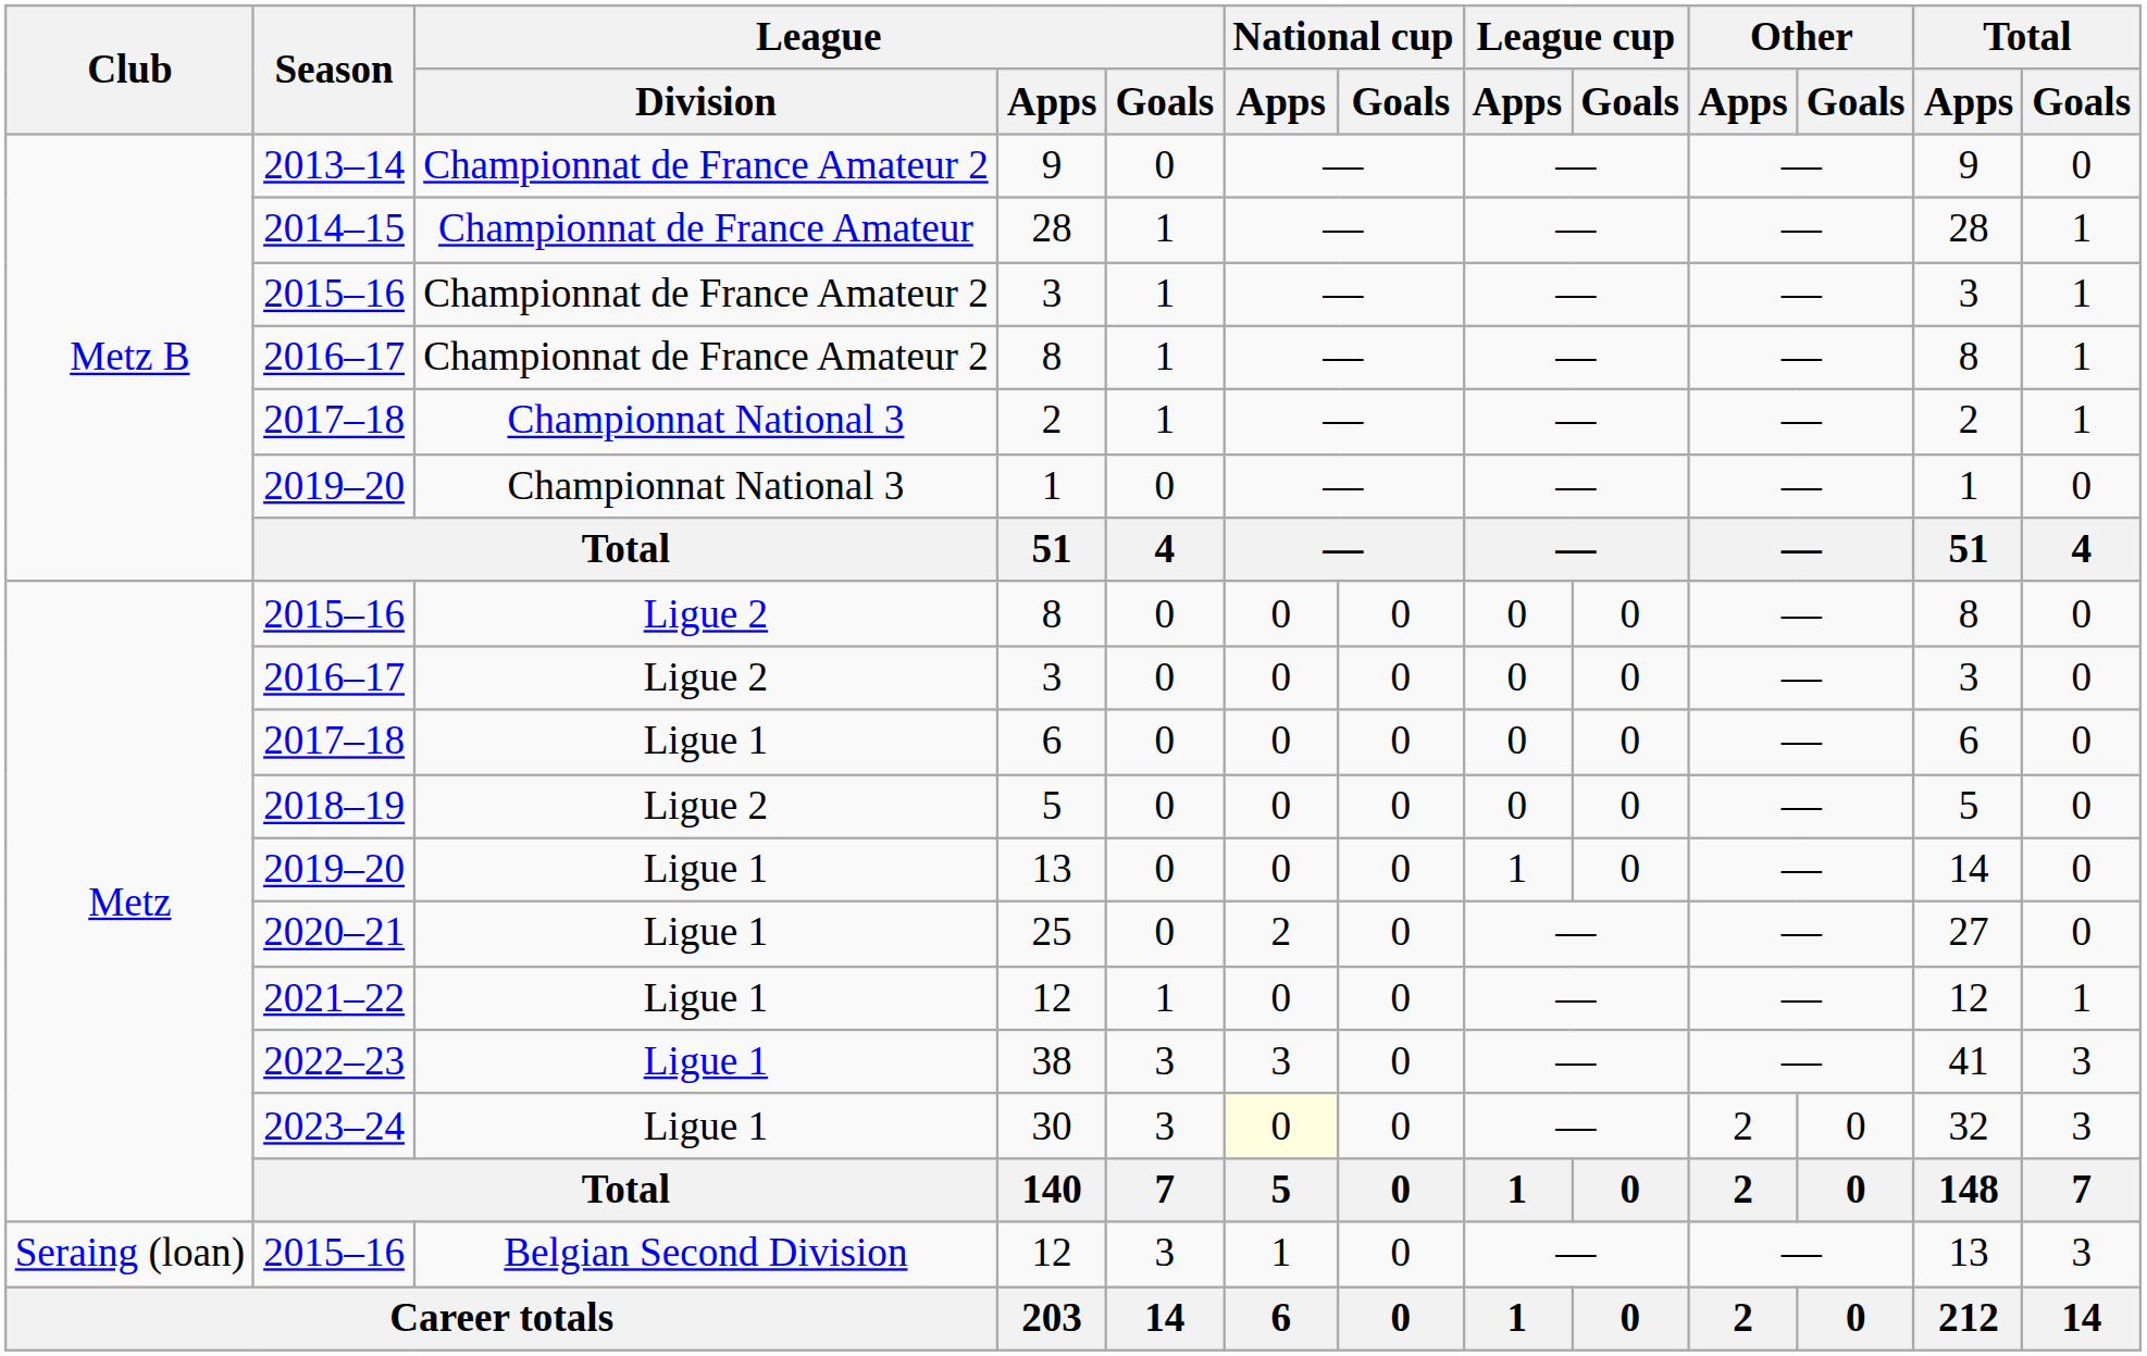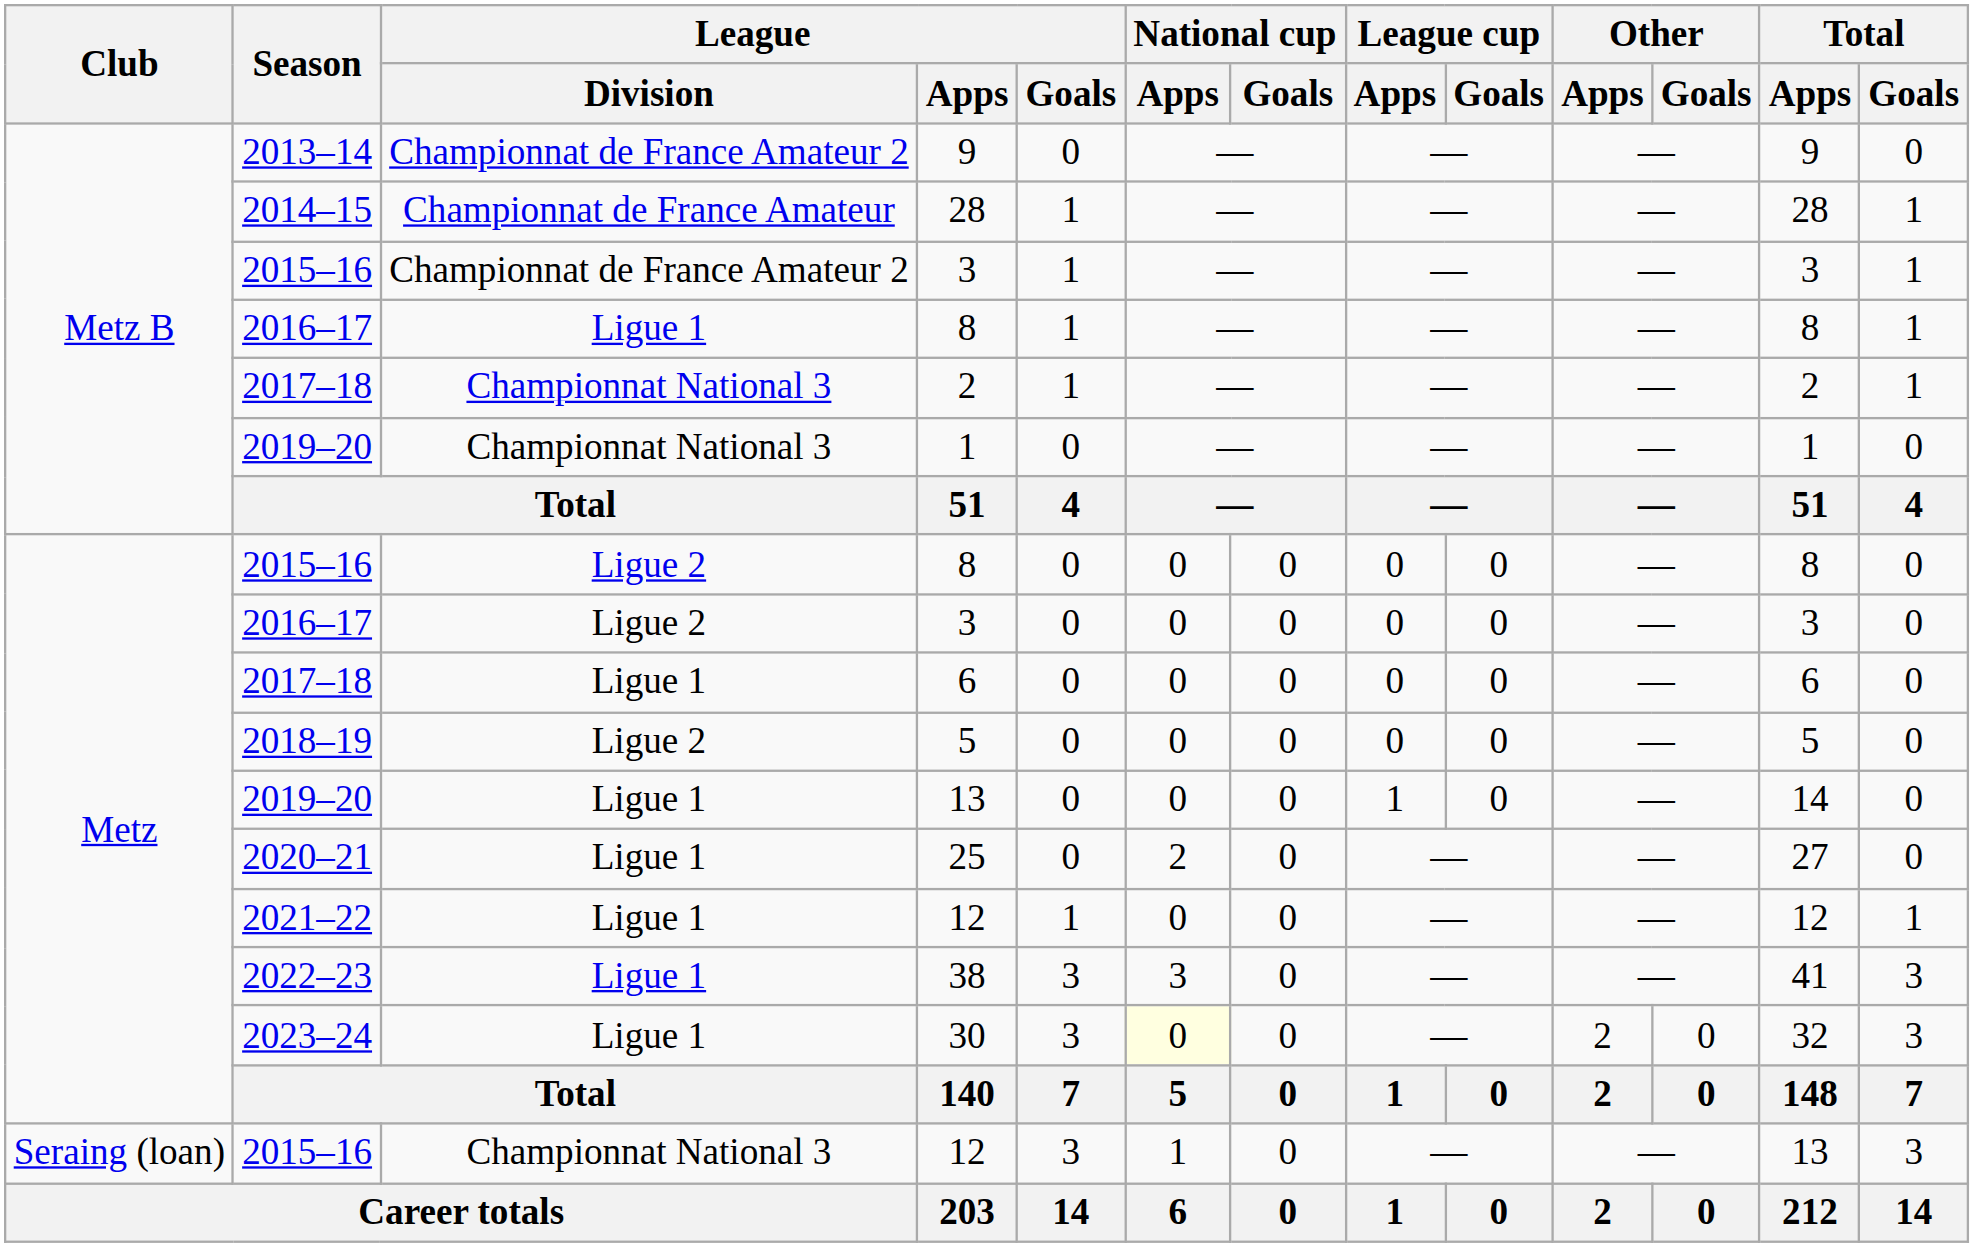 <table class="wikitable" style="text-align:center">
 <tr>
 <th rowspan="2">Club</th>
 <th rowspan="2">Season</th>
 <th colspan="3">League</th>
 <th colspan="2">National cup</th>
 <th colspan="2">League cup</th>
 <th colspan="2">Other</th>
 <th colspan="2">Total</th>
 </tr>
 <tr>
 <th>Division</th>
 <th>Apps</th>
 <th>Goals</th>
 <th>Apps</th>
 <th>Goals</th>
 <th>Apps</th>
 <th>Goals</th>
 <th>Apps</th>
 <th>Goals</th>
 <th>Apps</th>
 <th>Goals</th>
 </tr>
 <tr>
 <td rowspan="7"><a href='#'>Metz B</a></td>
 <td><a href='#'>2013–14</a></td>
 <td><a href='#'>Championnat de France Amateur 2</a></td>
 <td>9</td>
 <td>0</td>
 <td colspan="2">—</td>
 <td colspan="2">—</td>
 <td colspan="2">—</td>
 <td>9</td>
 <td>0</td>
 </tr>
 <tr>
 <td><a href='#'>2014–15</a></td>
 <td><a href='#'>Championnat de France Amateur</a></td>
 <td>28</td>
 <td>1</td>
 <td colspan="2">—</td>
 <td colspan="2">—</td>
 <td colspan="2">—</td>
 <td>28</td>
 <td>1</td>
 </tr>
 <tr>
 <td><a href='#'>2015–16</a></td>
 <td>Championnat de France Amateur 2</td>
 <td>3</td>
 <td>1</td>
 <td colspan="2">—</td>
 <td colspan="2">—</td>
 <td colspan="2">—</td>
 <td>3</td>
 <td>1</td>
 </tr>
 <tr>
 <td><a href='#'>2016–17</a></td>
-<td>Championnat de France Amateur 2</td>
+<td><a href='#'>Ligue 1</a></td>
 <td>8</td>
 <td>1</td>
 <td colspan="2">—</td>
 <td colspan="2">—</td>
 <td colspan="2">—</td>
 <td>8</td>
 <td>1</td>
 </tr>
 <tr>
 <td><a href='#'>2017–18</a></td>
 <td><a href='#'>Championnat National 3</a></td>
 <td>2</td>
 <td>1</td>
 <td colspan="2">—</td>
 <td colspan="2">—</td>
 <td colspan="2">—</td>
 <td>2</td>
 <td>1</td>
 </tr>
 <tr>
 <td><a href='#'>2019–20</a></td>
 <td>Championnat National 3</td>
 <td>1</td>
 <td>0</td>
 <td colspan="2">—</td>
 <td colspan="2">—</td>
 <td colspan="2">—</td>
 <td>1</td>
 <td>0</td>
 </tr>
 <tr>
 <th colspan="2">Total</th>
 <th>51</th>
 <th>4</th>
 <th colspan="2">—</th>
 <th colspan="2">—</th>
 <th colspan="2">—</th>
 <th>51</th>
 <th>4</th>
 </tr>
 <tr>
 <td rowspan="10"><a href='#'>Metz</a></td>
 <td><a href='#'>2015–16</a></td>
 <td><a href='#'>Ligue 2</a></td>
 <td>8</td>
 <td>0</td>
 <td>0</td>
 <td>0</td>
 <td>0</td>
 <td>0</td>
 <td colspan="2">—</td>
 <td>8</td>
 <td>0</td>
 </tr>
 <tr>
 <td><a href='#'>2016–17</a></td>
 <td>Ligue 2</td>
 <td>3</td>
 <td>0</td>
 <td>0</td>
 <td>0</td>
 <td>0</td>
 <td>0</td>
 <td colspan="2">—</td>
 <td>3</td>
 <td>0</td>
 </tr>
 <tr>
 <td><a href='#'>2017–18</a></td>
 <td>Ligue 1</td>
 <td>6</td>
 <td>0</td>
 <td>0</td>
 <td>0</td>
 <td>0</td>
 <td>0</td>
 <td colspan="2">—</td>
 <td>6</td>
 <td>0</td>
 </tr>
 <tr>
 <td><a href='#'>2018–19</a></td>
 <td>Ligue 2</td>
 <td>5</td>
 <td>0</td>
 <td>0</td>
 <td>0</td>
 <td>0</td>
 <td>0</td>
 <td colspan="2">—</td>
 <td>5</td>
 <td>0</td>
 </tr>
 <tr>
 <td><a href='#'>2019–20</a></td>
 <td>Ligue 1</td>
 <td>13</td>
 <td>0</td>
 <td>0</td>
 <td>0</td>
 <td>1</td>
 <td>0</td>
 <td colspan="2">—</td>
 <td>14</td>
 <td>0</td>
 </tr>
 <tr>
 <td><a href='#'>2020–21</a></td>
 <td>Ligue 1</td>
 <td>25</td>
 <td>0</td>
 <td>2</td>
 <td>0</td>
 <td colspan="2">—</td>
 <td colspan="2">—</td>
 <td>27</td>
 <td>0</td>
 </tr>
 <tr>
 <td><a href='#'>2021–22</a></td>
 <td>Ligue 1</td>
 <td>12</td>
 <td>1</td>
 <td>0</td>
 <td>0</td>
 <td colspan="2">—</td>
 <td colspan="2">—</td>
 <td>12</td>
 <td>1</td>
 </tr>
 <tr>
 <td><a href='#'>2022–23</a></td>
 <td><a href='#'>Ligue 1</a></td>
 <td>38</td>
 <td>3</td>
 <td>3</td>
 <td>0</td>
 <td colspan="2">—</td>
 <td colspan="2">—</td>
 <td>41</td>
 <td>3</td>
 </tr>
 <tr>
 <td><a href='#'>2023–24</a></td>
 <td>Ligue 1</td>
 <td>30</td>
 <td>3</td>
 <td style="background: lightyellow;">0</td>
 <td>0</td>
 <td colspan="2">—</td>
 <td>2</td>
 <td>0</td>
 <td>32</td>
 <td>3</td>
 </tr>
 <tr>
 <th colspan="2">Total</th>
 <th>140</th>
 <th>7</th>
 <th>5</th>
 <th>0</th>
 <th>1</th>
 <th>0</th>
 <th>2</th>
 <th>0</th>
 <th>148</th>
 <th>7</th>
 </tr>
 <tr>
 <td><a href='#'>Seraing</a> (loan)</td>
 <td><a href='#'>2015–16</a></td>
-<td><a href='#'>Belgian Second Division</a></td>
+<td>Championnat National 3</td>
 <td>12</td>
 <td>3</td>
 <td>1</td>
 <td>0</td>
 <td colspan="2">—</td>
 <td colspan="2">—</td>
 <td>13</td>
 <td>3</td>
 </tr>
 <tr>
 <th colspan="3">Career totals</th>
 <th>203</th>
 <th>14</th>
 <th>6</th>
 <th>0</th>
 <th>1</th>
 <th>0</th>
 <th>2</th>
 <th>0</th>
 <th>212</th>
 <th>14</th>
 </tr>
 </table>
